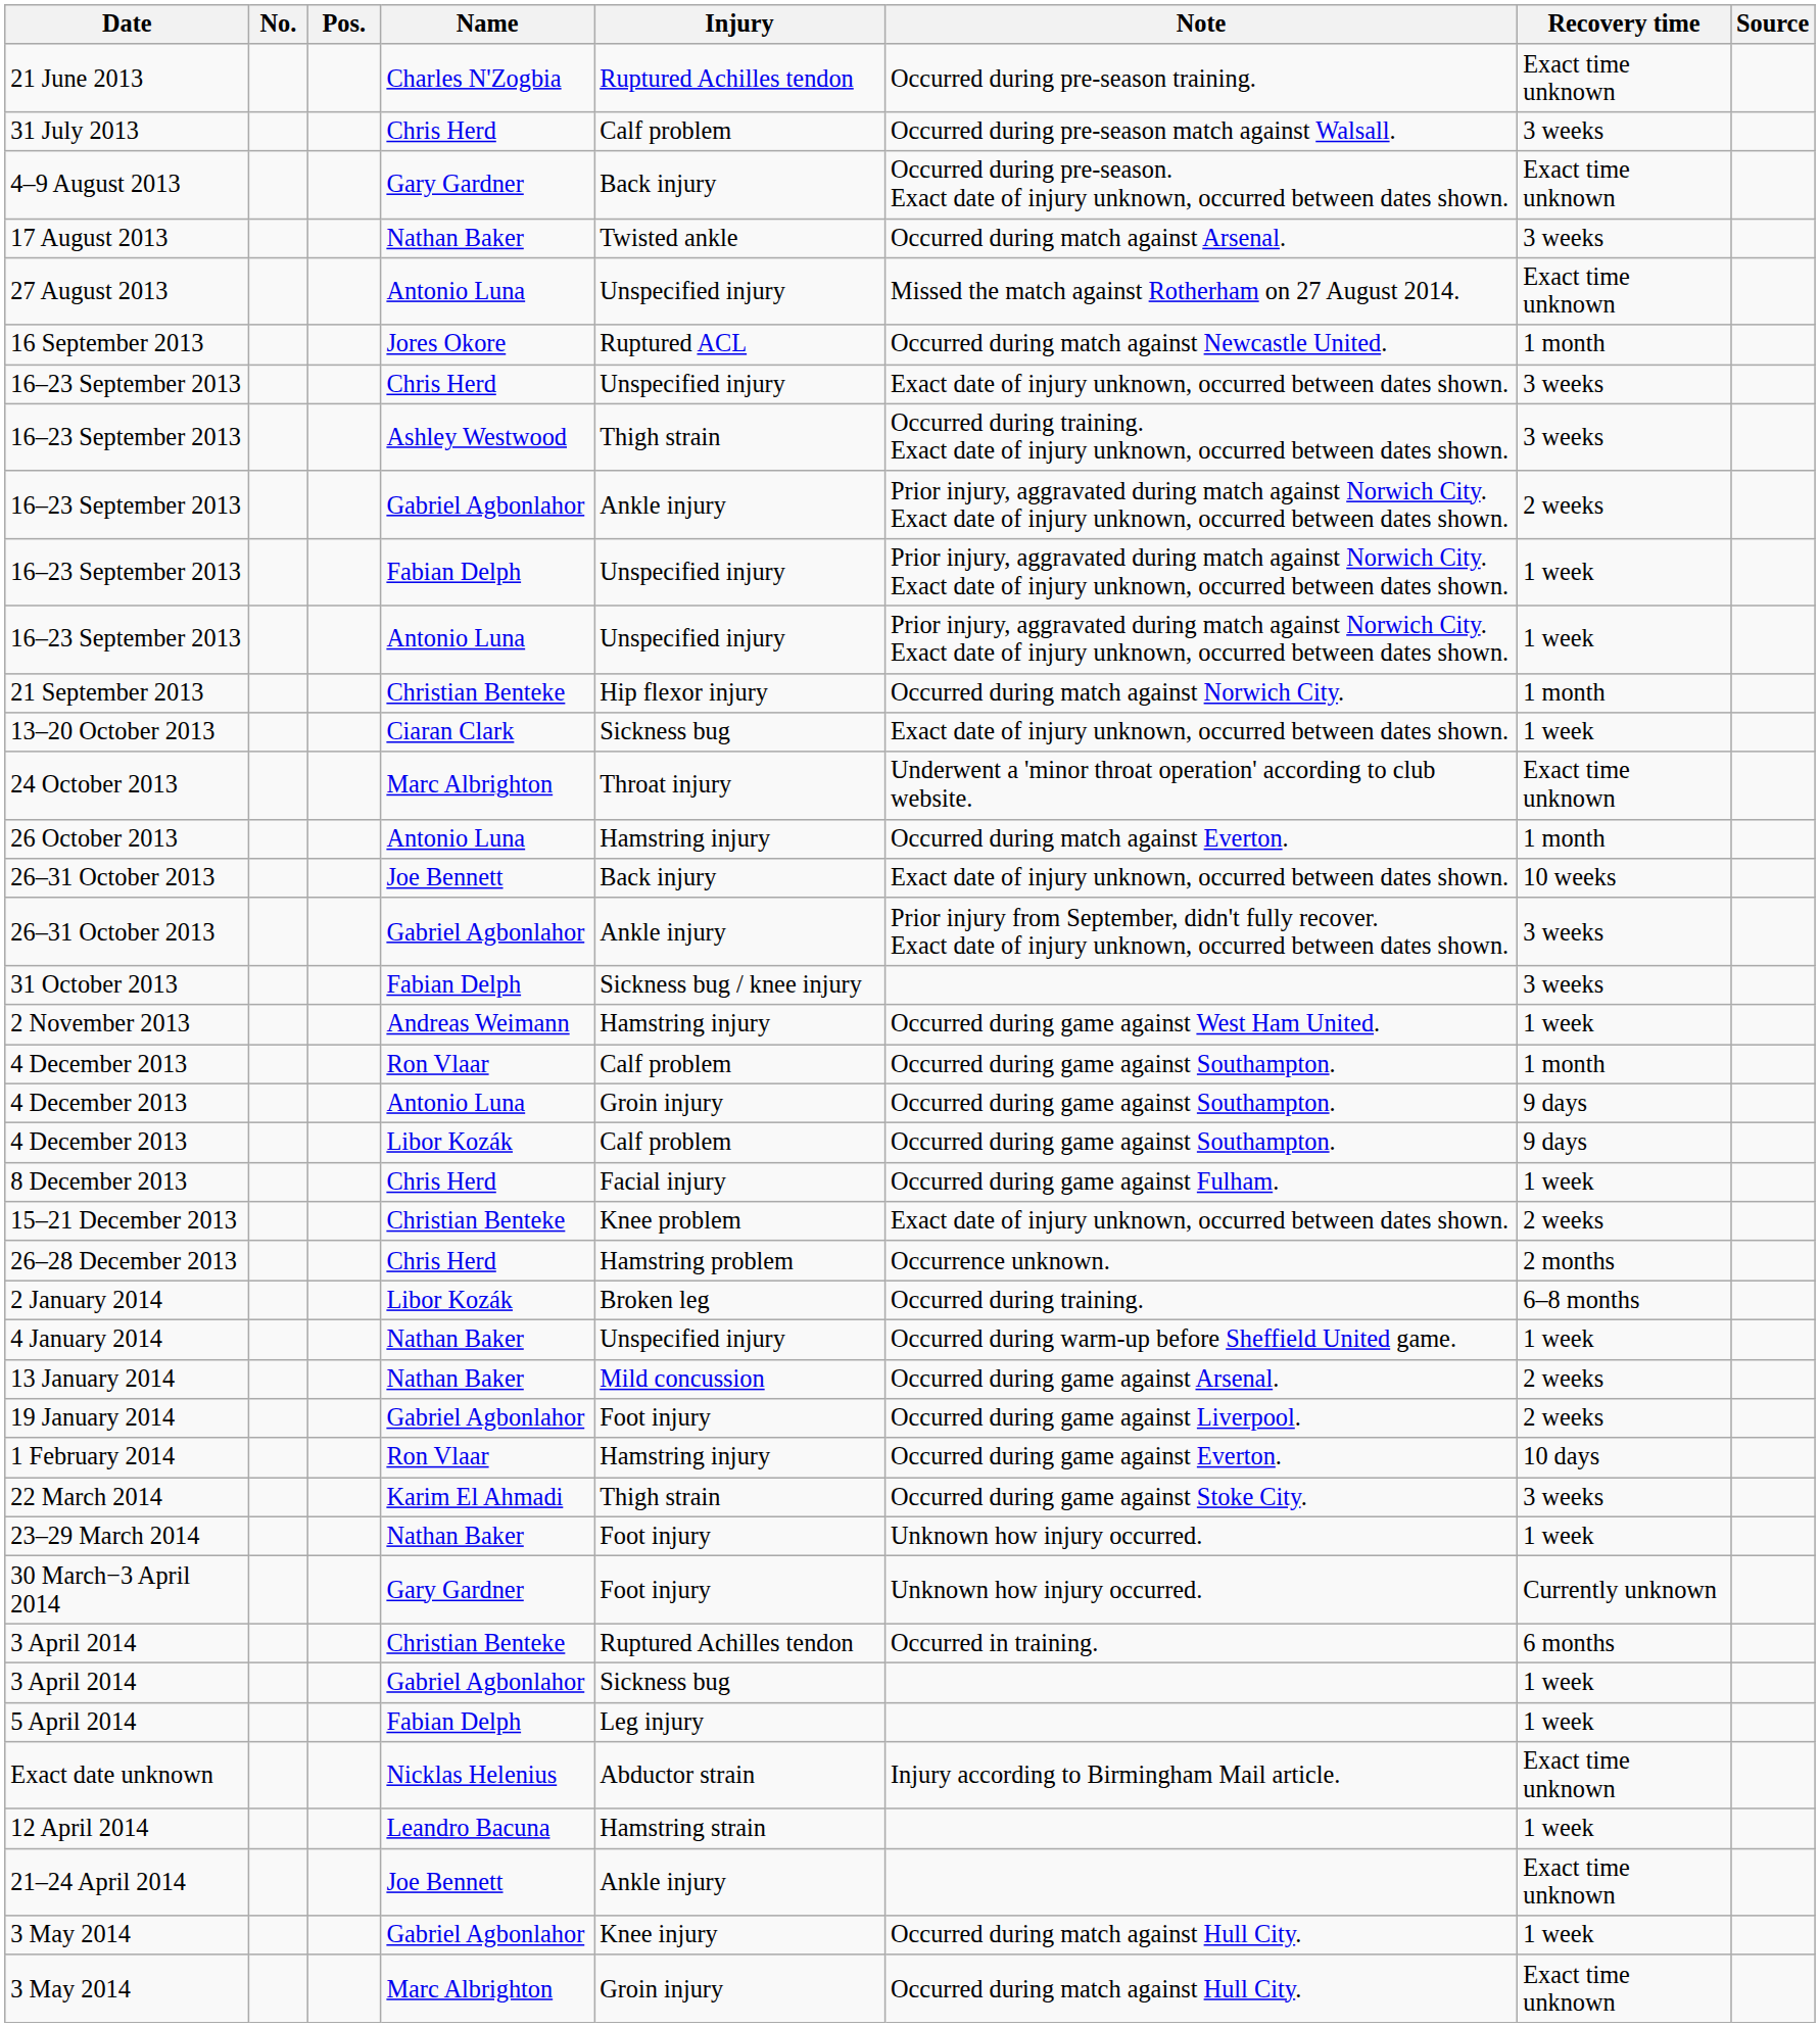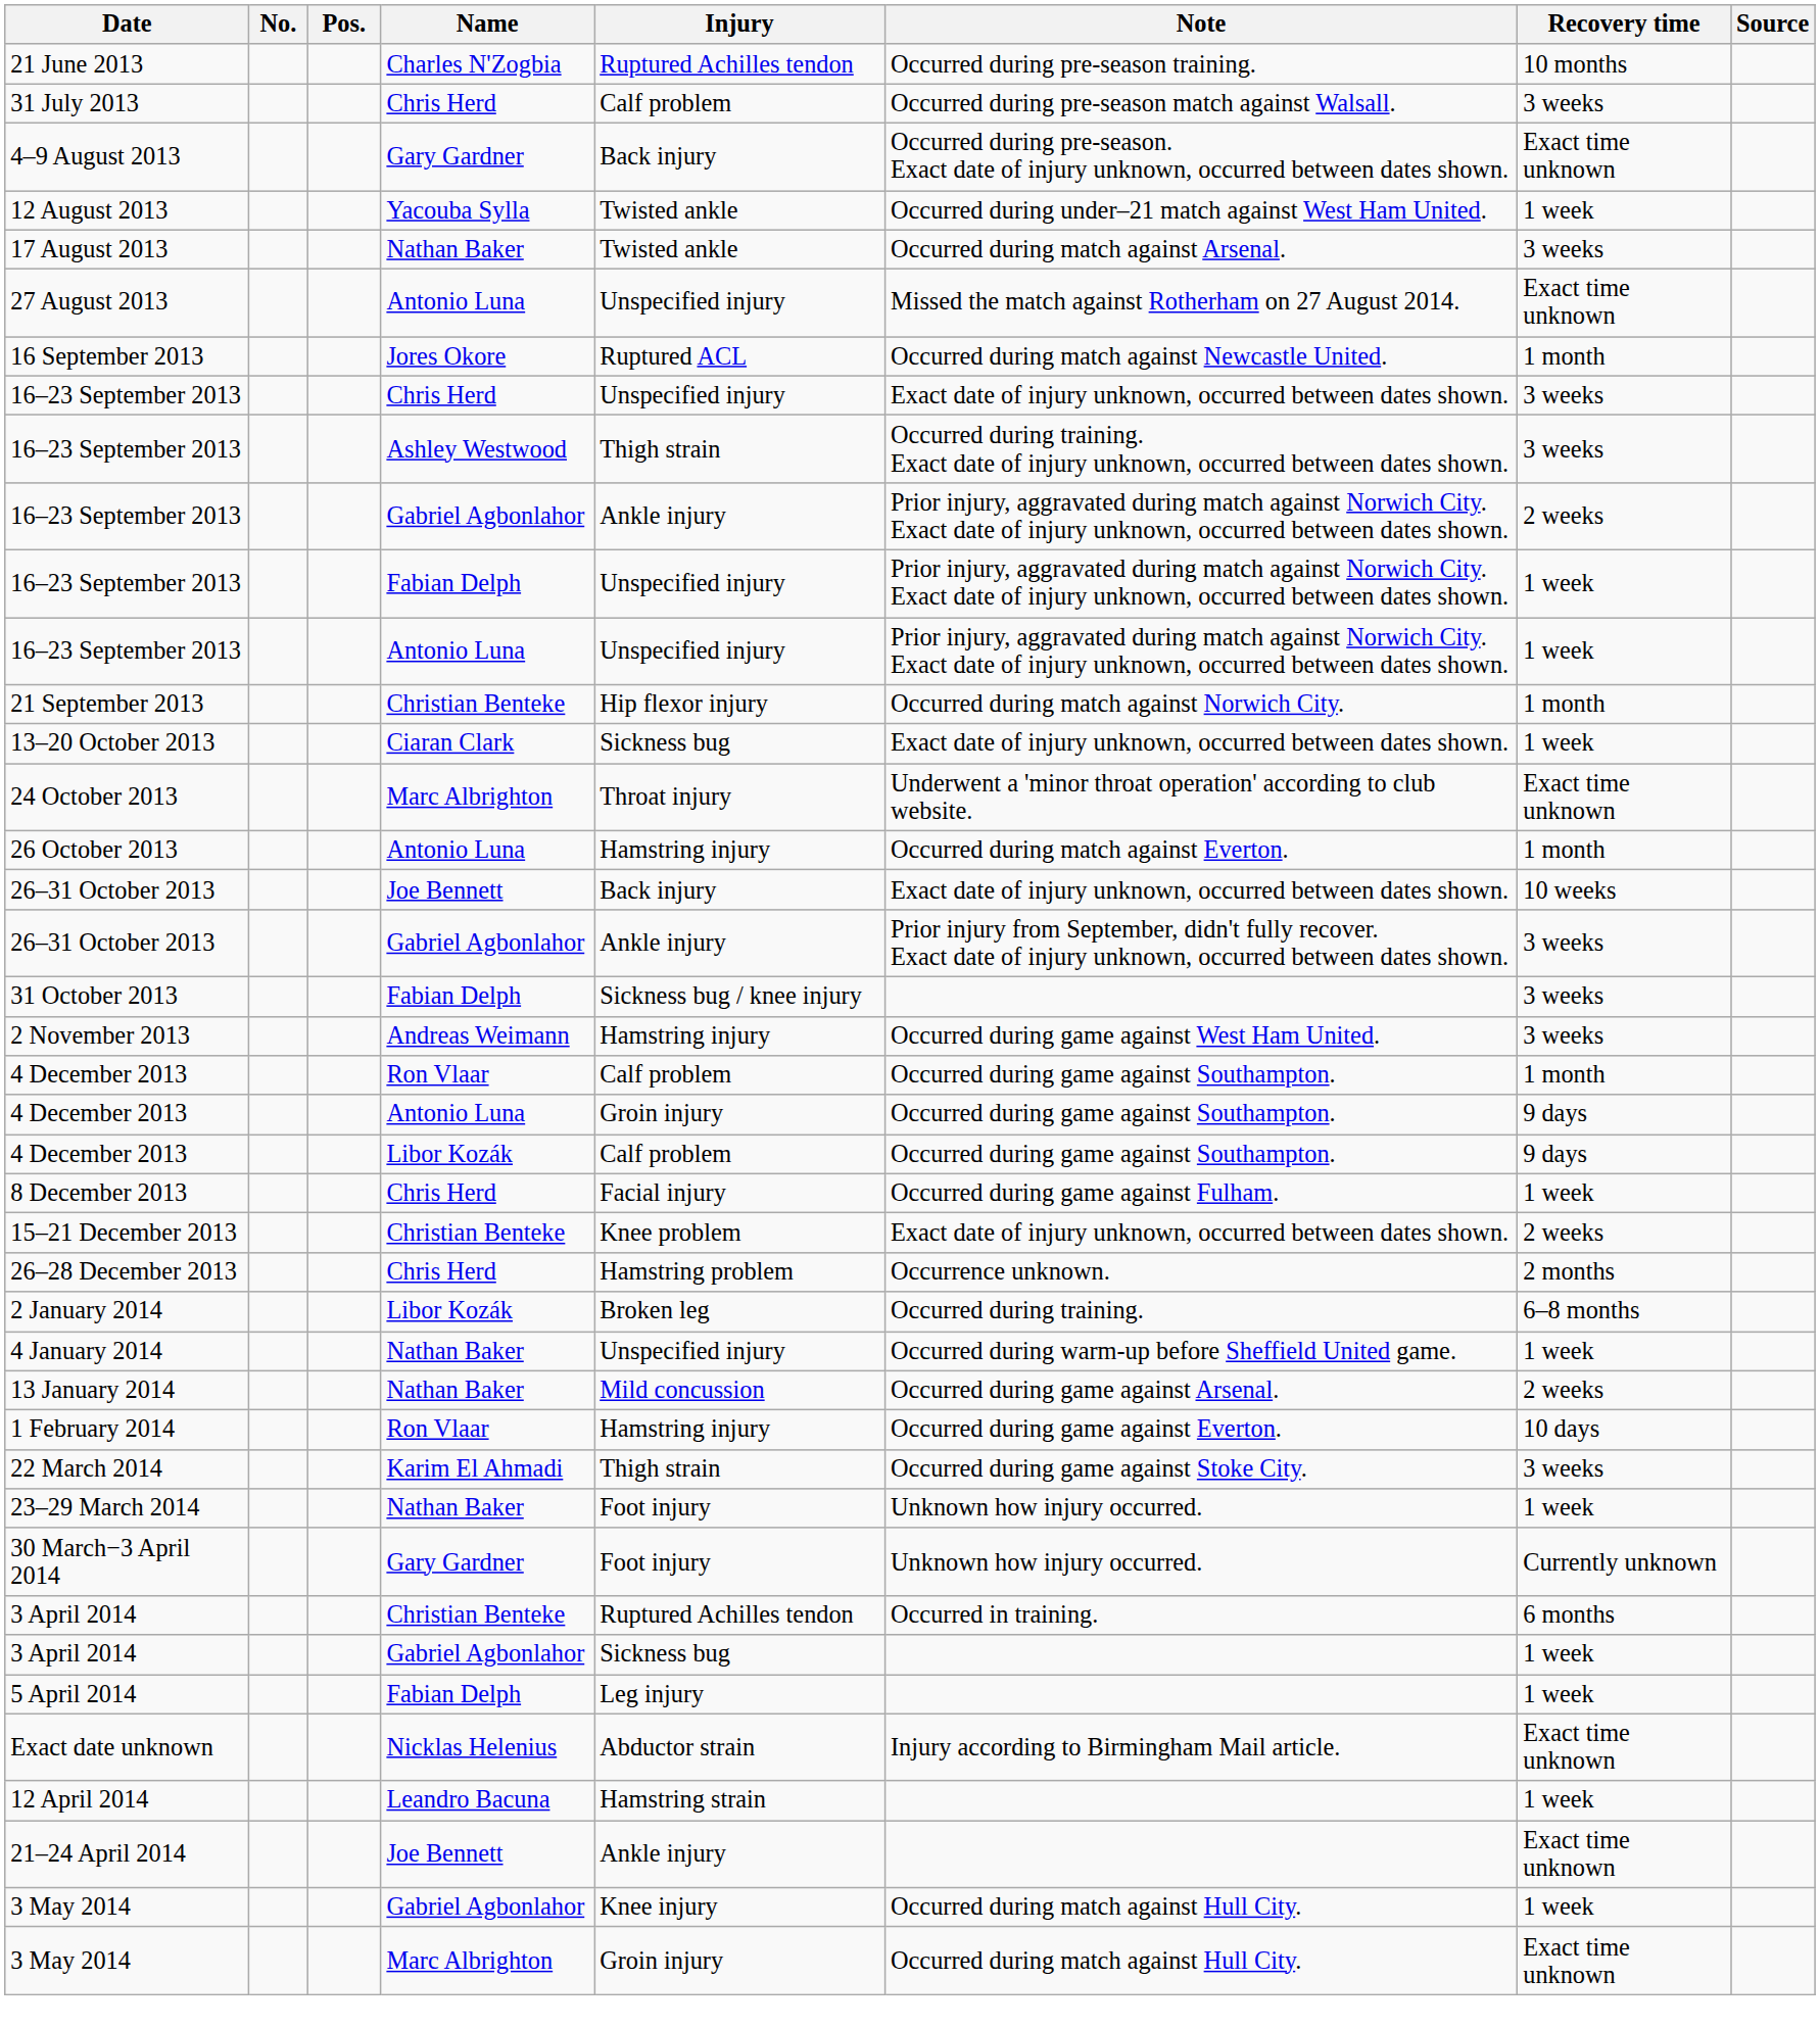 <table class="wikitable">
 <tr>
 <th style="width:150px;">Date</th>
 <th style="width:30px;">No.</th>
 <th style="width:40px;">Pos.</th>
 <th style="width:130px;">Name</th>
 <th style="width:180px;">Injury</th>
 <th style="width:400px;">Note</th>
 <th style="width:130px;">Recovery time</th>
 <th style="width:30px;">Source</th>
 </tr>
 <tr>
 <td>21 June 2013</td>
 <td></td>
 <td></td>
 <td><a href='#'>Charles N'Zogbia</a></td>
 <td><a href='#'>Ruptured Achilles tendon</a></td>
 <td>Occurred during pre-season training.</td>
-<td>Exact time unknown</td>
+<td>10 months</td>
 <td></td>
 </tr>
 <tr>
 <td>31 July 2013</td>
 <td></td>
 <td></td>
 <td><a href='#'>Chris Herd</a></td>
 <td>Calf problem</td>
 <td>Occurred during pre-season match against <a href='#'>Walsall</a>.</td>
 <td>3 weeks</td>
 <td></td>
 </tr>
 <tr>
 <td>4–9 August 2013</td>
 <td></td>
 <td></td>
 <td><a href='#'>Gary Gardner</a></td>
 <td>Back injury</td>
 <td>Occurred during pre-season. <br> Exact date of injury unknown, occurred between dates shown.</td>
 <td>Exact time unknown</td>
+<td></td>
+</tr>
+<tr>
+<td>12 August 2013</td>
+<td></td>
+<td></td>
+<td><a href='#'>Yacouba Sylla</a></td>
+<td>Twisted ankle</td>
+<td>Occurred during under–21 match against <a href='#'>West Ham United</a>.</td>
+<td>1 week</td>
 <td></td>
 </tr>
 <tr>
 <td>17 August 2013</td>
 <td></td>
 <td></td>
 <td><a href='#'>Nathan Baker</a></td>
 <td>Twisted ankle</td>
 <td>Occurred during match against <a href='#'>Arsenal</a>.</td>
 <td>3 weeks</td>
 <td></td>
 </tr>
 <tr>
 <td>27 August 2013</td>
 <td></td>
 <td></td>
 <td><a href='#'>Antonio Luna</a></td>
 <td>Unspecified injury</td>
 <td>Missed the match against <a href='#'>Rotherham</a> on 27 August 2014.</td>
 <td>Exact time unknown</td>
 <td></td>
 </tr>
 <tr>
 <td>16 September 2013</td>
 <td></td>
 <td></td>
 <td><a href='#'>Jores Okore</a></td>
 <td>Ruptured <a href='#'>ACL</a></td>
 <td>Occurred during match against <a href='#'>Newcastle United</a>.</td>
 <td>1 month</td>
 <td></td>
 </tr>
 <tr>
 <td>16–23 September 2013</td>
 <td></td>
 <td></td>
 <td><a href='#'>Chris Herd</a></td>
 <td>Unspecified injury</td>
 <td>Exact date of injury unknown, occurred between dates shown.</td>
 <td>3 weeks</td>
 <td></td>
 </tr>
 <tr>
 <td>16–23 September 2013</td>
 <td></td>
 <td></td>
 <td><a href='#'>Ashley Westwood</a></td>
 <td>Thigh strain</td>
 <td>Occurred during training. <br> Exact date of injury unknown, occurred between dates shown.</td>
 <td>3 weeks</td>
 <td></td>
 </tr>
 <tr>
 <td>16–23 September 2013</td>
 <td></td>
 <td></td>
 <td><a href='#'>Gabriel Agbonlahor</a></td>
 <td>Ankle injury</td>
 <td>Prior injury, aggravated during match against <a href='#'>Norwich City</a>. <br> Exact date of injury unknown, occurred between dates shown.</td>
 <td>2 weeks</td>
 <td></td>
 </tr>
 <tr>
 <td>16–23 September 2013</td>
 <td></td>
 <td></td>
 <td><a href='#'>Fabian Delph</a></td>
 <td>Unspecified injury</td>
 <td>Prior injury, aggravated during match against <a href='#'>Norwich City</a>. <br> Exact date of injury unknown, occurred between dates shown.</td>
 <td>1 week</td>
 <td></td>
 </tr>
 <tr>
 <td>16–23 September 2013</td>
 <td></td>
 <td></td>
 <td><a href='#'>Antonio Luna</a></td>
 <td>Unspecified injury</td>
 <td>Prior injury, aggravated during match against <a href='#'>Norwich City</a>. <br> Exact date of injury unknown, occurred between dates shown.</td>
 <td>1 week</td>
 <td></td>
 </tr>
 <tr>
 <td>21 September 2013</td>
 <td></td>
 <td></td>
 <td><a href='#'>Christian Benteke</a></td>
 <td>Hip flexor injury</td>
 <td>Occurred during match against <a href='#'>Norwich City</a>.</td>
 <td>1 month</td>
 <td></td>
 </tr>
 <tr>
 <td>13–20 October 2013</td>
 <td></td>
 <td></td>
 <td><a href='#'>Ciaran Clark</a></td>
 <td>Sickness bug</td>
 <td>Exact date of injury unknown, occurred between dates shown.</td>
 <td>1 week</td>
 <td></td>
 </tr>
 <tr>
 <td>24 October 2013</td>
 <td></td>
 <td></td>
 <td><a href='#'>Marc Albrighton</a></td>
 <td>Throat injury</td>
 <td>Underwent a 'minor throat operation' according to club website.</td>
 <td>Exact time unknown</td>
 <td></td>
 </tr>
 <tr>
 <td>26 October 2013</td>
 <td></td>
 <td></td>
 <td><a href='#'>Antonio Luna</a></td>
 <td>Hamstring injury</td>
 <td>Occurred during match against <a href='#'>Everton</a>.</td>
 <td>1 month</td>
 <td></td>
 </tr>
 <tr>
 <td>26–31 October 2013</td>
 <td></td>
 <td></td>
 <td><a href='#'>Joe Bennett</a></td>
 <td>Back injury</td>
 <td>Exact date of injury unknown, occurred between dates shown.</td>
 <td>10 weeks</td>
 <td></td>
 </tr>
 <tr>
 <td>26–31 October 2013</td>
 <td></td>
 <td></td>
 <td><a href='#'>Gabriel Agbonlahor</a></td>
 <td>Ankle injury</td>
 <td>Prior injury from September, didn't fully recover. <br> Exact date of injury unknown, occurred between dates shown.</td>
 <td>3 weeks</td>
 <td></td>
 </tr>
 <tr>
 <td>31 October 2013</td>
 <td></td>
 <td></td>
 <td><a href='#'>Fabian Delph</a></td>
 <td>Sickness bug / knee injury</td>
 <td></td>
 <td>3 weeks</td>
 <td></td>
 </tr>
 <tr>
 <td>2 November 2013</td>
 <td></td>
 <td></td>
 <td><a href='#'>Andreas Weimann</a></td>
 <td>Hamstring injury</td>
 <td>Occurred during game against <a href='#'>West Ham United</a>.</td>
-<td>1 week</td>
+<td>3 weeks</td>
 <td></td>
 </tr>
 <tr>
 <td>4 December 2013</td>
 <td></td>
 <td></td>
 <td><a href='#'>Ron Vlaar</a></td>
 <td>Calf problem</td>
 <td>Occurred during game against <a href='#'>Southampton</a>.</td>
 <td>1 month</td>
 <td></td>
 </tr>
 <tr>
 <td>4 December 2013</td>
 <td></td>
 <td></td>
 <td><a href='#'>Antonio Luna</a></td>
 <td>Groin injury</td>
 <td>Occurred during game against <a href='#'>Southampton</a>.</td>
 <td>9 days</td>
 <td></td>
 </tr>
 <tr>
 <td>4 December 2013</td>
 <td></td>
 <td></td>
 <td><a href='#'>Libor Kozák</a></td>
 <td>Calf problem</td>
 <td>Occurred during game against <a href='#'>Southampton</a>.</td>
 <td>9 days</td>
 <td></td>
 </tr>
 <tr>
 <td>8 December 2013</td>
 <td></td>
 <td></td>
 <td><a href='#'>Chris Herd</a></td>
 <td>Facial injury</td>
 <td>Occurred during game against <a href='#'>Fulham</a>.</td>
 <td>1 week</td>
 <td></td>
 </tr>
 <tr>
 <td>15–21 December 2013</td>
 <td></td>
 <td></td>
 <td><a href='#'>Christian Benteke</a></td>
 <td>Knee problem</td>
 <td>Exact date of injury unknown, occurred between dates shown.</td>
 <td>2 weeks</td>
 <td></td>
 </tr>
 <tr>
 <td>26–28 December 2013</td>
 <td></td>
 <td></td>
 <td><a href='#'>Chris Herd</a></td>
 <td>Hamstring problem</td>
 <td>Occurrence unknown.</td>
 <td>2 months</td>
 <td></td>
 </tr>
 <tr>
 <td>2 January 2014</td>
 <td></td>
 <td></td>
 <td><a href='#'>Libor Kozák</a></td>
 <td>Broken leg</td>
 <td>Occurred during training.</td>
 <td>6–8 months</td>
 <td></td>
 </tr>
 <tr>
 <td>4 January 2014</td>
 <td></td>
 <td></td>
 <td><a href='#'>Nathan Baker</a></td>
 <td>Unspecified injury</td>
 <td>Occurred during warm-up before <a href='#'>Sheffield United</a> game.</td>
 <td>1 week</td>
 <td></td>
 </tr>
 <tr>
 <td>13 January 2014</td>
 <td></td>
 <td></td>
 <td><a href='#'>Nathan Baker</a></td>
 <td><a href='#'>Mild concussion</a></td>
 <td>Occurred during game against <a href='#'>Arsenal</a>.</td>
-<td>2 weeks</td>
-<td></td>
-</tr>
-<tr>
-<td>19 January 2014</td>
-<td></td>
-<td></td>
-<td><a href='#'>Gabriel Agbonlahor</a></td>
-<td>Foot injury</td>
-<td>Occurred during game against <a href='#'>Liverpool</a>.</td>
 <td>2 weeks</td>
 <td></td>
 </tr>
 <tr>
 <td>1 February 2014</td>
 <td></td>
 <td></td>
 <td><a href='#'>Ron Vlaar</a></td>
 <td>Hamstring injury</td>
 <td>Occurred during game against <a href='#'>Everton</a>.</td>
 <td>10 days</td>
 <td></td>
 </tr>
 <tr>
 <td>22 March 2014</td>
 <td></td>
 <td></td>
 <td><a href='#'>Karim El Ahmadi</a></td>
 <td>Thigh strain</td>
 <td>Occurred during game against <a href='#'>Stoke City</a>.</td>
 <td>3 weeks</td>
 <td></td>
 </tr>
 <tr>
 <td>23–29 March 2014</td>
 <td></td>
 <td></td>
 <td><a href='#'>Nathan Baker</a></td>
 <td>Foot injury</td>
 <td>Unknown how injury occurred.</td>
 <td>1 week</td>
 <td></td>
 </tr>
 <tr>
 <td>30 March−3 April 2014</td>
 <td></td>
 <td></td>
 <td><a href='#'>Gary Gardner</a></td>
 <td>Foot injury</td>
 <td>Unknown how injury occurred.</td>
 <td>Currently unknown</td>
 <td></td>
 </tr>
 <tr>
 <td>3 April 2014</td>
 <td></td>
 <td></td>
 <td><a href='#'>Christian Benteke</a></td>
 <td>Ruptured Achilles tendon</td>
 <td>Occurred in training.</td>
 <td>6 months</td>
 <td></td>
 </tr>
 <tr>
 <td>3 April 2014</td>
 <td></td>
 <td></td>
 <td><a href='#'>Gabriel Agbonlahor</a></td>
 <td>Sickness bug</td>
 <td></td>
 <td>1 week</td>
 <td></td>
 </tr>
 <tr>
 <td>5 April 2014</td>
 <td></td>
 <td></td>
 <td><a href='#'>Fabian Delph</a></td>
 <td>Leg injury</td>
 <td></td>
 <td>1 week</td>
 <td></td>
 </tr>
 <tr>
 <td>Exact date unknown</td>
 <td></td>
 <td></td>
 <td><a href='#'>Nicklas Helenius</a></td>
 <td>Abductor strain</td>
 <td>Injury according to Birmingham Mail article.</td>
 <td>Exact time unknown</td>
 <td></td>
 </tr>
 <tr>
 <td>12 April 2014</td>
 <td></td>
 <td></td>
 <td><a href='#'>Leandro Bacuna</a></td>
 <td>Hamstring strain</td>
 <td></td>
 <td>1 week</td>
 <td></td>
 </tr>
 <tr>
 <td>21–24 April 2014</td>
 <td></td>
 <td></td>
 <td><a href='#'>Joe Bennett</a></td>
 <td>Ankle injury</td>
 <td></td>
 <td>Exact time unknown</td>
 <td></td>
 </tr>
 <tr>
 <td>3 May 2014</td>
 <td></td>
 <td></td>
 <td><a href='#'>Gabriel Agbonlahor</a></td>
 <td>Knee injury</td>
 <td>Occurred during match against <a href='#'>Hull City</a>.</td>
 <td>1 week</td>
 <td></td>
 </tr>
 <tr>
 <td>3 May 2014</td>
 <td></td>
 <td></td>
 <td><a href='#'>Marc Albrighton</a></td>
 <td>Groin injury</td>
 <td>Occurred during match against <a href='#'>Hull City</a>.</td>
 <td>Exact time unknown</td>
 <td></td>
 </tr>
 </table>
